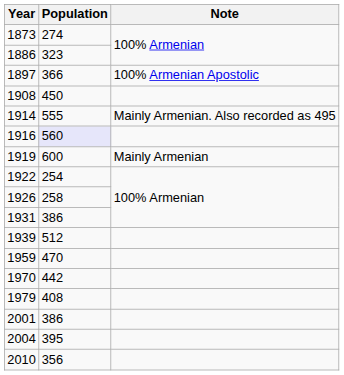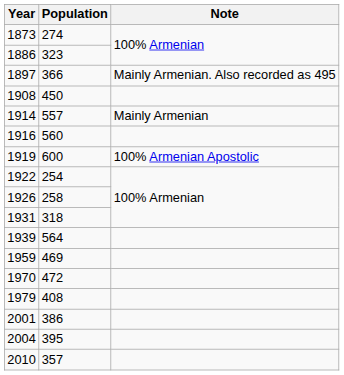 <table class="wikitable">
 <tr>
 <th>Year</th>
 <th>Population</th>
 <th>Note</th>
 </tr>
 <tr>
 <td>1873</td>
 <td>274</td>
 <td rowspan="2">100% <a href='#'>Armenian</a></td>
 </tr>
 <tr>
 <td>1886</td>
 <td>323</td>
 </tr>
 <tr>
 <td>1897</td>
 <td>366</td>
-<td>100% <a href='#'>Armenian Apostolic</a></td>
+<td>Mainly Armenian. Also recorded as 495</td>
 </tr>
 <tr>
 <td>1908</td>
 <td>450</td>
 <td></td>
 </tr>
 <tr>
 <td>1914</td>
-<td>555</td>
-<td>Mainly Armenian. Also recorded as 495</td>
+<td>557</td>
+<td>Mainly Armenian</td>
 </tr>
 <tr>
 <td>1916</td>
-<td style="background: lavender;">560</td>
+<td>560</td>
 <td></td>
 </tr>
 <tr>
 <td>1919</td>
 <td>600</td>
-<td>Mainly Armenian</td>
+<td>100% <a href='#'>Armenian Apostolic</a></td>
 </tr>
 <tr>
 <td>1922</td>
 <td>254</td>
 <td rowspan="3">100% Armenian</td>
 </tr>
 <tr>
 <td>1926</td>
 <td>258</td>
 </tr>
 <tr>
 <td>1931</td>
-<td>386</td>
+<td>318</td>
 </tr>
 <tr>
 <td>1939</td>
-<td>512</td>
+<td>564</td>
 <td></td>
 </tr>
 <tr>
 <td>1959</td>
-<td>470</td>
+<td>469</td>
 <td></td>
 </tr>
 <tr>
 <td>1970</td>
-<td>442</td>
+<td>472</td>
 <td></td>
 </tr>
 <tr>
 <td>1979</td>
 <td>408</td>
 <td></td>
 </tr>
 <tr>
 <td>2001</td>
 <td>386</td>
 <td></td>
 </tr>
 <tr>
 <td>2004</td>
 <td>395</td>
 <td></td>
 </tr>
 <tr>
 <td>2010</td>
-<td>356</td>
+<td>357</td>
 <td></td>
 </tr>
 </table>
